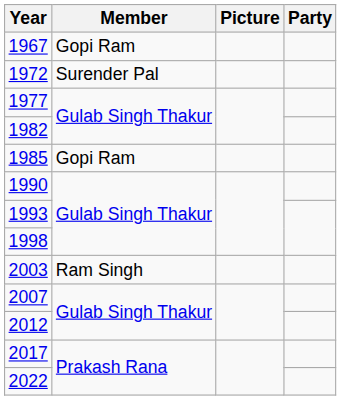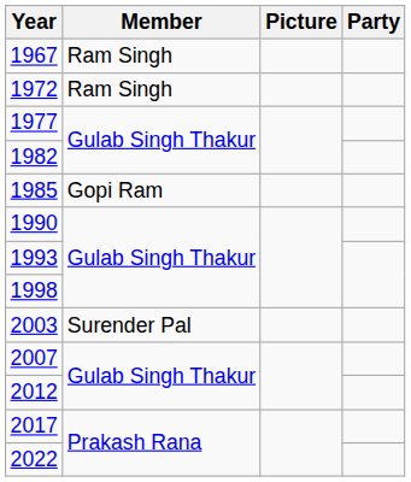 <table class="wikitable sortable">
 <tr>
 <th>Year</th>
 <th>Member</th>
 <th>Picture</th>
 <th colspan="2">Party</th>
 </tr>
 <tr>
 <td><a href='#'>1967</a></td>
-<td>Gopi Ram</td>
+<td>Ram Singh</td>
 <td></td>
 <td></td>
 </tr>
 <tr>
 <td><a href='#'>1972</a></td>
-<td>Surender Pal</td>
+<td>Ram Singh</td>
 <td></td>
 </tr>
 <tr>
 <td><a href='#'>1977</a></td>
 <td rowspan=2><a href='#'>Gulab Singh Thakur</a></td>
 <td rowspan=2></td>
 <td></td>
 </tr>
 <tr>
 <td><a href='#'>1982</a></td>
 <td></td>
 </tr>
 <tr>
 <td><a href='#'>1985</a></td>
 <td>Gopi Ram</td>
 <td></td>
 </tr>
 <tr>
 <td><a href='#'>1990</a></td>
 <td rowspan=3><a href='#'>Gulab Singh Thakur</a></td>
 <td rowspan=3></td>
 <td></td>
 </tr>
 <tr>
 <td><a href='#'>1993</a></td>
 </tr>
 <tr>
 <td><a href='#'>1998</a></td>
 </tr>
 <tr>
 <td><a href='#'>2003</a></td>
-<td>Ram Singh</td>
+<td>Surender Pal</td>
 <td></td>
 <td></td>
 </tr>
 <tr>
 <td><a href='#'>2007</a></td>
 <td rowspan=2><a href='#'>Gulab Singh Thakur</a></td>
 <td rowspan=2></td>
 <td></td>
 </tr>
 <tr>
 <td><a href='#'>2012</a></td>
 </tr>
 <tr>
 <td><a href='#'>2017</a></td>
 <td rowspan="2"><a href='#'>Prakash Rana</a></td>
 <td rowspan="2"></td>
 <td></td>
 </tr>
 <tr>
 <td><a href='#'>2022</a></td>
 <td></td>
 </tr>
 </table>
